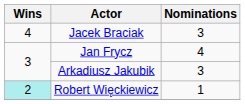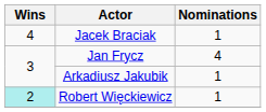 <table class="wikitable" style="text-align:center;">
 <tr>
 <th scope="col" width="55">Wins</th>
 <th scope="col">Actor</th>
 <th scope="col" width="55">Nominations</th>
 </tr>
 <tr>
 <td>4</td>
 <td><a href='#'>Jacek Braciak</a></td>
-<td>3</td>
+<td>1</td>
 </tr>
 <tr>
 <td rowspan=2>3</td>
 <td><a href='#'>Jan Frycz</a></td>
 <td>4</td>
 </tr>
 <tr>
 <td><a href='#'>Arkadiusz Jakubik</a></td>
-<td>3</td>
+<td>1</td>
 </tr>
 <tr>
 <td style="background: paleturquoise;">2</td>
 <td><a href='#'>Robert Więckiewicz</a></td>
 <td>1</td>
 </tr>
 <tr>
 </tr>
 </table>
